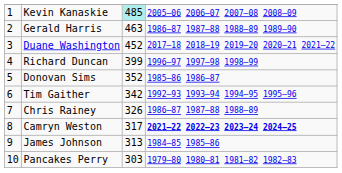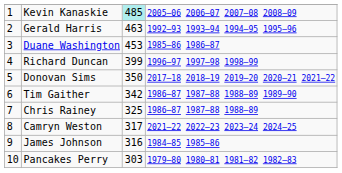 <table class="wikitable">
 <tr>
 </tr>
 <tr>
 <td>1</td>
 <td>Kevin Kanaskie</td>
 <td style="background: paleturquoise;">485</td>
 <td style="font-size:80%;"><a href='#'>2005–06</a> <a href='#'>2006–07</a> <a href='#'>2007–08</a> <a href='#'>2008–09</a></td>
 </tr>
 <tr>
 <td>2</td>
 <td>Gerald Harris</td>
 <td>463</td>
-<td style="font-size:80%;"><a href='#'>1986–87</a> <a href='#'>1987–88</a> <a href='#'>1988–89</a> <a href='#'>1989–90</a></td>
+<td style="font-size:80%;"><a href='#'>1992–93</a> <a href='#'>1993–94</a> <a href='#'>1994–95</a> <a href='#'>1995–96</a></td>
 </tr>
 <tr>
 <td>3</td>
 <td><a href='#'>Duane Washington</a></td>
-<td>452</td>
-<td style="font-size:80%;"><a href='#'>2017–18</a> <a href='#'>2018–19</a> <a href='#'>2019–20</a> <a href='#'>2020–21</a> <a href='#'>2021–22</a></td>
+<td>453</td>
+<td style="font-size:80%;"><a href='#'>1985–86</a> <a href='#'>1986–87</a></td>
 </tr>
 <tr>
 <td>4</td>
 <td>Richard Duncan</td>
 <td>399</td>
 <td style="font-size:80%;"><a href='#'>1996–97</a> <a href='#'>1997–98</a> <a href='#'>1998–99</a></td>
 </tr>
 <tr>
 <td>5</td>
 <td>Donovan Sims</td>
-<td>352</td>
-<td style="font-size:80%;"><a href='#'>1985–86</a> <a href='#'>1986–87</a></td>
+<td>350</td>
+<td style="font-size:80%;"><a href='#'>2017–18</a> <a href='#'>2018–19</a> <a href='#'>2019–20</a> <a href='#'>2020–21</a> <a href='#'>2021–22</a></td>
 </tr>
 <tr>
 <td>6</td>
 <td>Tim Gaither</td>
 <td>342</td>
-<td style="font-size:80%;"><a href='#'>1992–93</a> <a href='#'>1993–94</a> <a href='#'>1994–95</a> <a href='#'>1995–96</a></td>
+<td style="font-size:80%;"><a href='#'>1986–87</a> <a href='#'>1987–88</a> <a href='#'>1988–89</a> <a href='#'>1989–90</a></td>
 </tr>
 <tr>
 <td>7</td>
 <td>Chris Rainey</td>
-<td>326</td>
+<td>325</td>
 <td style="font-size:80%;"><a href='#'>1986–87</a> <a href='#'>1987–88</a> <a href='#'>1988–89</a></td>
 </tr>
 <tr>
 <td>8</td>
 <td>Camryn Weston</td>
 <td>317</td>
-<td style="font-size:80%;"><strong><a href='#'>2021–22</a> <a href='#'>2022–23</a> <a href='#'>2023–24</a> <a href='#'>2024–25</a></strong></td>
+<td style="font-size:80%;"><a href='#'>2021–22</a> <a href='#'>2022–23</a> <a href='#'>2023–24</a> <a href='#'>2024–25</a></td>
 </tr>
 <tr>
 <td>9</td>
 <td>James Johnson</td>
-<td>313</td>
+<td>316</td>
 <td style="font-size:80%;"><a href='#'>1984–85</a> <a href='#'>1985–86</a></td>
 </tr>
 <tr>
 <td>10</td>
 <td>Pancakes Perry</td>
 <td>303</td>
 <td style="font-size:80%;"><a href='#'>1979–80</a> <a href='#'>1980–81</a> <a href='#'>1981–82</a> <a href='#'>1982–83</a></td>
 </tr>
 </table>
